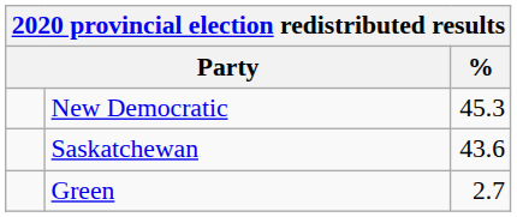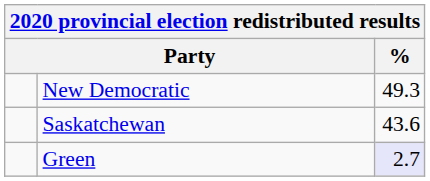 <table class="wikitable">
 <tr>
 <th colspan="4"><a href='#'>2020 provincial election</a> redistributed results</th>
 </tr>
 <tr>
 <th bgcolor="#DDDDFF" width="130px" colspan="2">Party</th>
 <th bgcolor="#DDDDFF" width="30px">%</th>
 </tr>
 <tr>
 <td> </td>
 <td><a href='#'>New Democratic</a></td>
-<td align=right>45.3</td>
+<td align=right>49.3</td>
 </tr>
 <tr>
 <td> </td>
 <td><a href='#'>Saskatchewan</a></td>
 <td align=right>43.6</td>
 </tr>
 <tr>
 <td> </td>
 <td><a href='#'>Green</a></td>
-<td align=right>2.7</td>
+<td align=right style="background: lavender;">2.7</td>
 </tr>
 </table>
